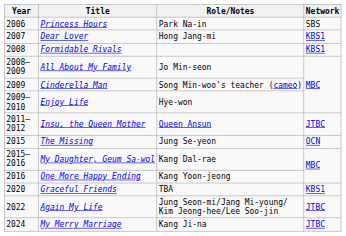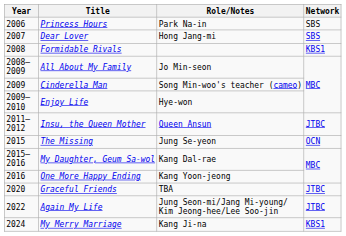 <table class="wikitable">
 <tr>
 <th width=50px>Year</th>
 <th>Title</th>
 <th>Role/Notes</th>
 <th width=50px>Network</th>
 </tr>
 <tr>
 <td>2006</td>
 <td><em><a href='#'>Princess Hours</a></em></td>
 <td>Park Na-in</td>
 <td>SBS</td>
 </tr>
 <tr>
 <td>2007</td>
 <td><em><a href='#'>Dear Lover</a></em></td>
 <td>Hong Jang-mi</td>
-<td><a href='#'>KBS1</a></td>
+<td><a href='#'>SBS</a></td>
 </tr>
 <tr>
 <td>2008</td>
 <td><em><a href='#'>Formidable Rivals</a></em></td>
 <td></td>
 <td><a href='#'>KBS1</a></td>
 </tr>
 <tr>
 <td>2008–2009</td>
 <td><em><a href='#'>All About My Family</a></em></td>
 <td>Jo Min-seon</td>
 <td rowspan=3><a href='#'>MBC</a></td>
 </tr>
 <tr>
 <td>2009</td>
 <td><em><a href='#'>Cinderella Man</a></em></td>
 <td>Song Min-woo's teacher (<a href='#'>cameo</a>)</td>
 </tr>
 <tr>
 <td>2009–2010</td>
 <td><em><a href='#'>Enjoy Life</a></em></td>
 <td>Hye-won</td>
 </tr>
 <tr>
 <td>2011–2012</td>
 <td><em><a href='#'>Insu, the Queen Mother</a></em></td>
 <td><a href='#'>Queen Ansun</a></td>
 <td><a href='#'>JTBC</a></td>
 </tr>
 <tr>
 <td>2015</td>
 <td><em><a href='#'>The Missing</a></em></td>
 <td>Jung Se-yeon</td>
 <td><a href='#'>OCN</a></td>
 </tr>
 <tr>
 <td>2015–2016</td>
 <td><em><a href='#'>My Daughter, Geum Sa-wol</a></em></td>
 <td>Kang Dal-rae</td>
 <td rowspan=2><a href='#'>MBC</a></td>
 </tr>
 <tr>
 <td>2016</td>
 <td><em><a href='#'>One More Happy Ending</a></em></td>
 <td>Kang Yoon-jeong</td>
 </tr>
 <tr>
 <td>2020</td>
 <td><em><a href='#'>Graceful Friends</a></em></td>
 <td>TBA</td>
-<td><a href='#'>KBS1</a></td>
+<td><a href='#'>JTBC</a></td>
 </tr>
 <tr>
 <td>2022</td>
 <td><em><a href='#'>Again My Life</a></em></td>
 <td>Jung Seon-mi/Jang Mi-young/<br>Kim Jeong-hee/Lee Soo-jin</td>
 <td><a href='#'>JTBC</a></td>
 </tr>
 <tr>
 <td>2024</td>
 <td><em><a href='#'>My Merry Marriage</a></em></td>
 <td>Kang Ji-na</td>
-<td><a href='#'>JTBC</a></td>
+<td><a href='#'>KBS1</a></td>
 </tr>
 </table>
